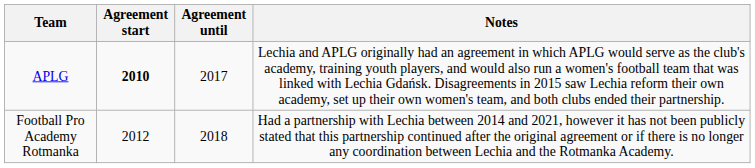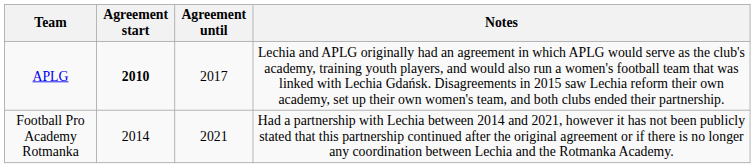 <table class="wikitable" style="text-align: center">
 <tr>
 <th>Team</th>
 <th>Agreement start</th>
 <th>Agreement until</th>
 <th>Notes</th>
 </tr>
 <tr>
 <td><a href='#'>APLG</a></td>
 <td><strong>2010</strong></td>
 <td>2017</td>
 <td>Lechia and APLG originally had an agreement in which APLG would serve as the club's academy, training youth players, and would also run a women's football team that was linked with Lechia Gdańsk. Disagreements in 2015 saw Lechia reform their own academy, set up their own women's team, and both clubs ended their partnership.</td>
 </tr>
 <tr>
 <td>Football Pro Academy Rotmanka</td>
-<td>2012</td>
-<td>2018</td>
+<td>2014</td>
+<td>2021</td>
 <td>Had a partnership with Lechia between 2014 and 2021, however it has not been publicly stated that this partnership continued after the original agreement or if there is no longer any coordination between Lechia and the Rotmanka Academy.</td>
 </tr>
 </table>
